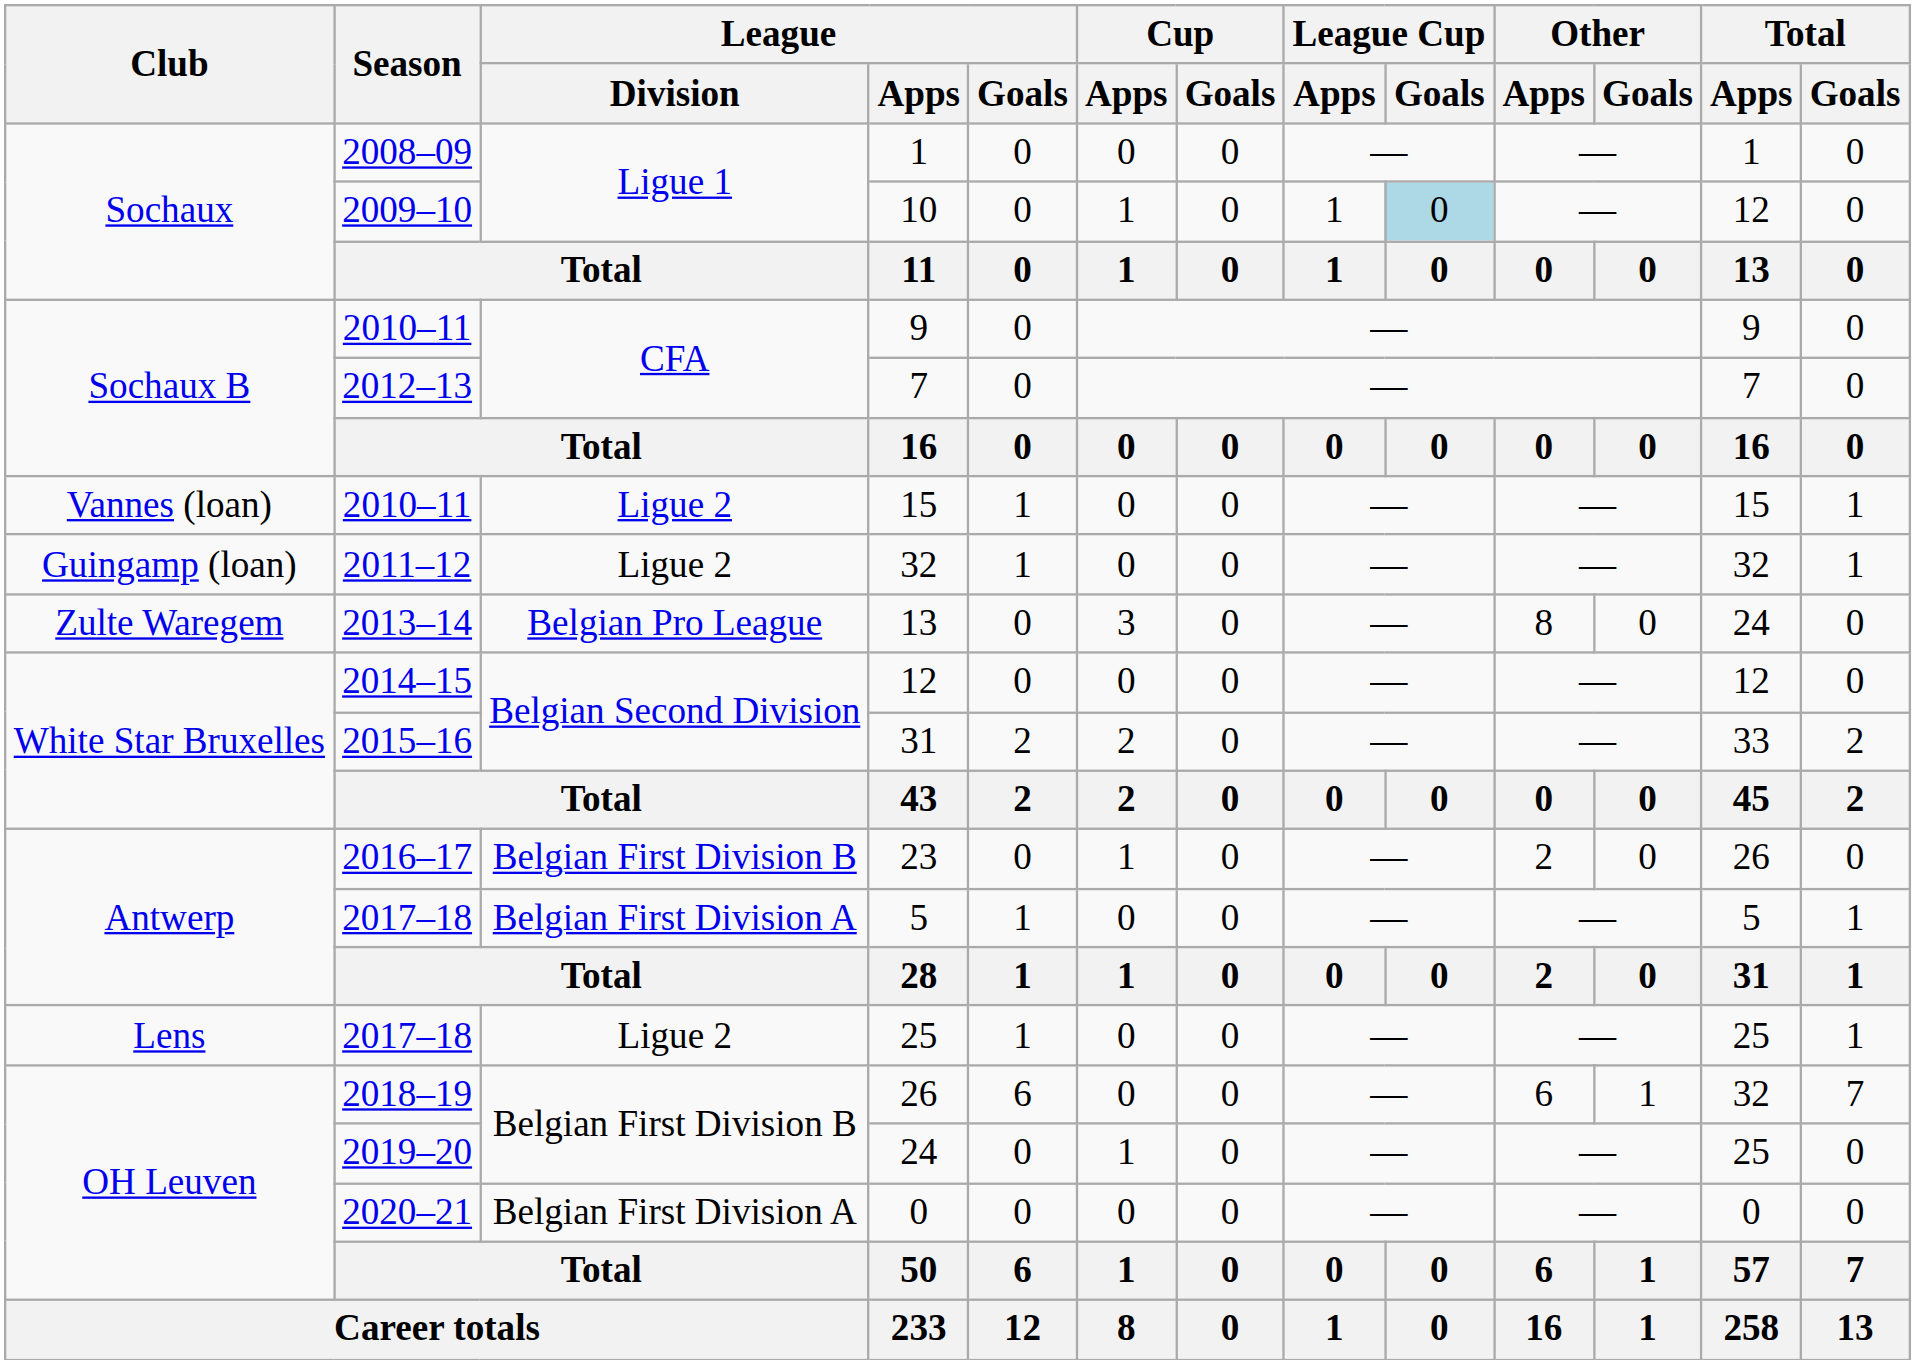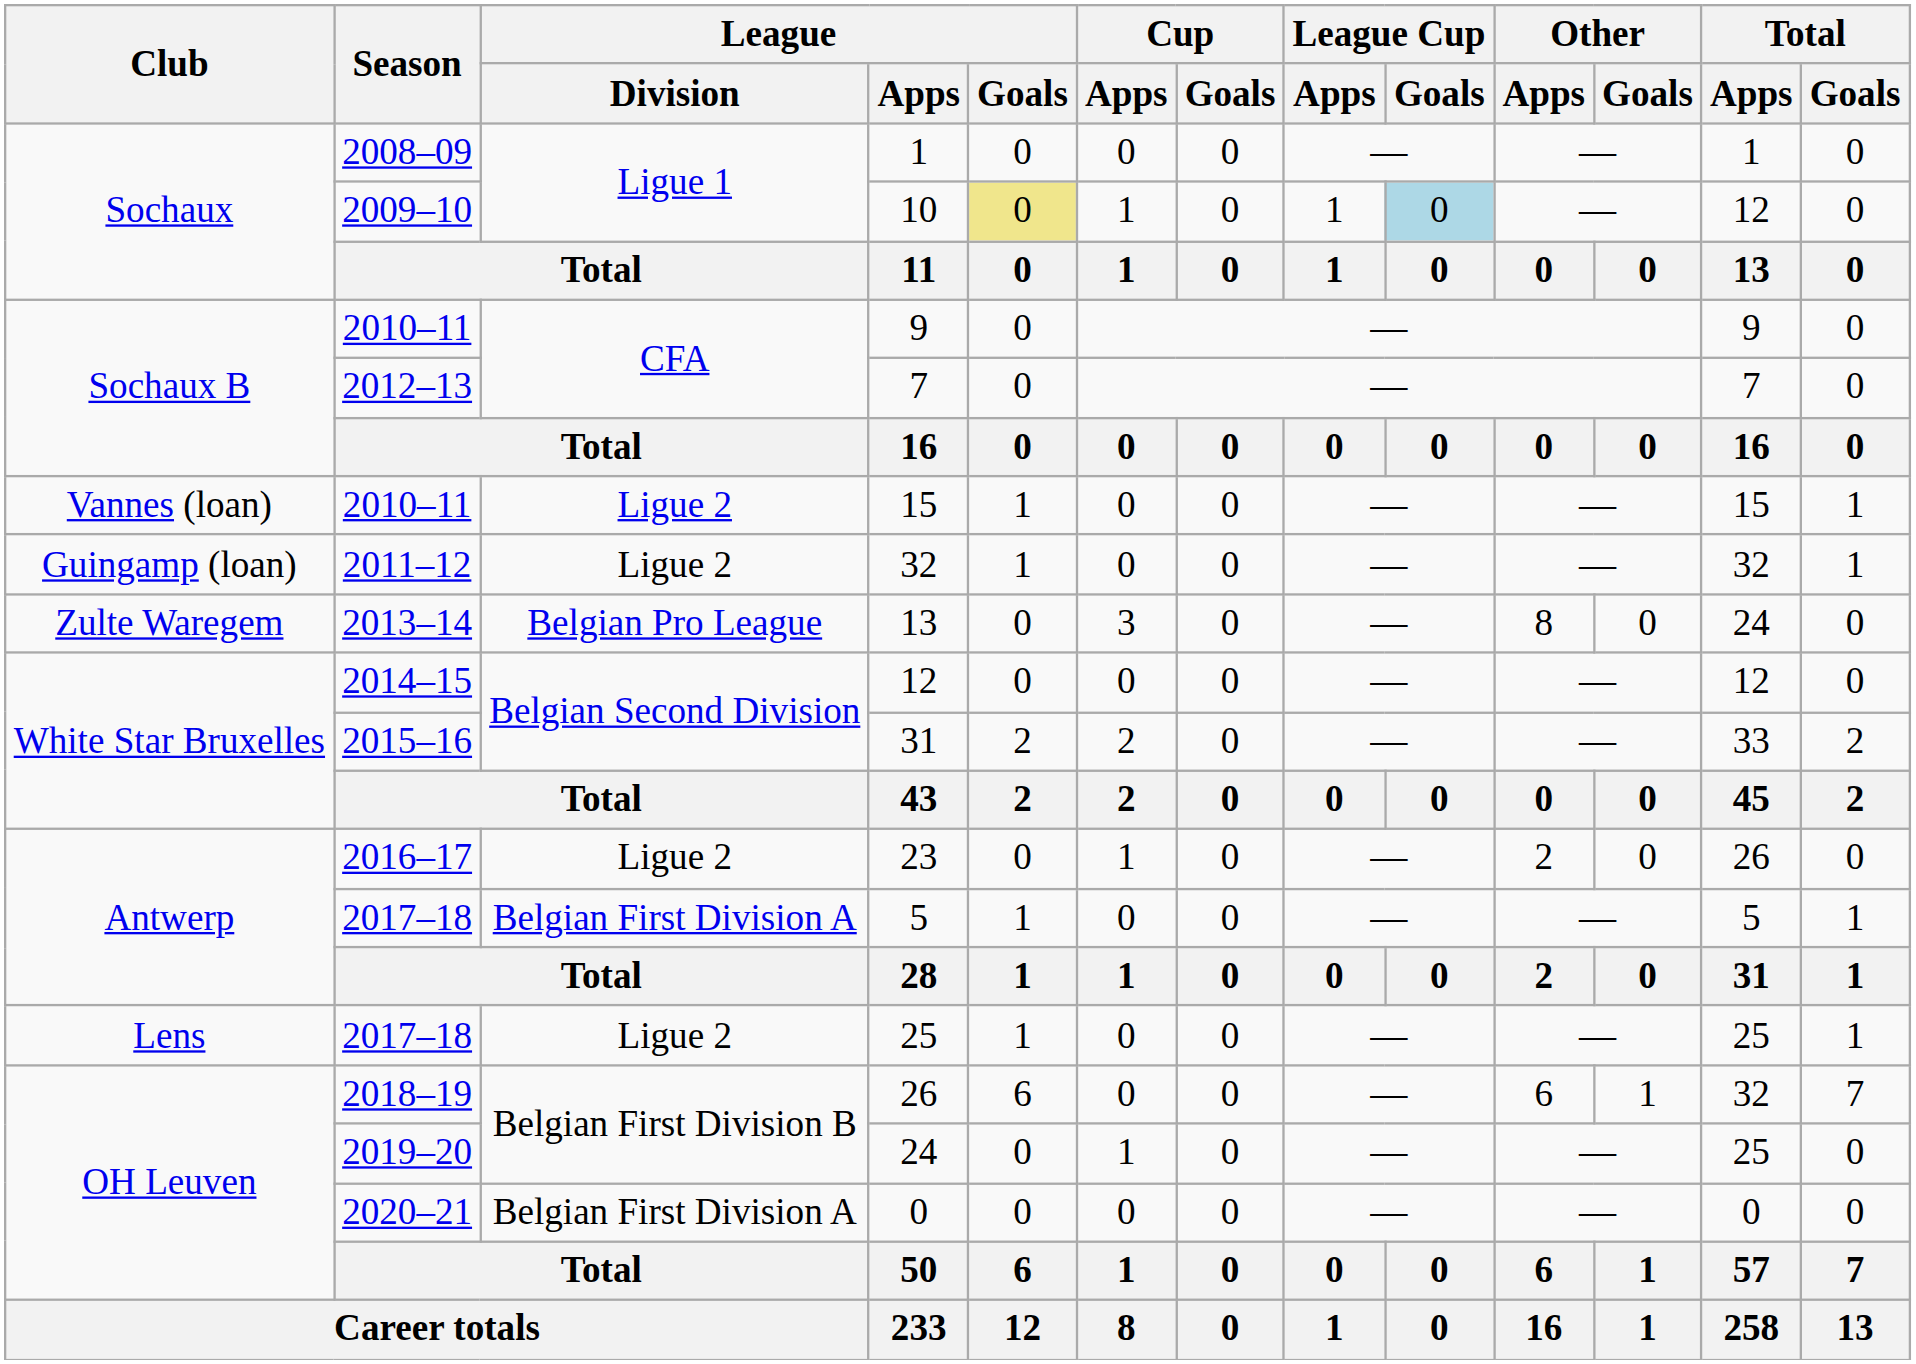 <table class="wikitable" style="text-align: center">
 <tr>
 <th rowspan="2">Club</th>
 <th rowspan="2">Season</th>
 <th colspan="3">League</th>
 <th colspan="2">Cup</th>
 <th colspan="2">League Cup</th>
 <th colspan="2">Other</th>
 <th colspan="2">Total</th>
 </tr>
 <tr>
 <th>Division</th>
 <th>Apps</th>
 <th>Goals</th>
 <th>Apps</th>
 <th>Goals</th>
 <th>Apps</th>
 <th>Goals</th>
 <th>Apps</th>
 <th>Goals</th>
 <th>Apps</th>
 <th>Goals</th>
 </tr>
 <tr>
 <td rowspan="3"><a href='#'>Sochaux</a></td>
 <td><a href='#'>2008–09</a></td>
 <td rowspan="2"><a href='#'>Ligue 1</a></td>
 <td>1</td>
 <td>0</td>
 <td>0</td>
 <td>0</td>
 <td colspan="2">—</td>
 <td colspan="2">—</td>
 <td>1</td>
 <td>0</td>
 </tr>
 <tr>
 <td><a href='#'>2009–10</a></td>
 <td>10</td>
-<td>0</td>
+<td style="background: khaki;">0</td>
 <td>1</td>
 <td>0</td>
 <td>1</td>
 <td style="background: lightblue;">0</td>
 <td colspan="2">—</td>
 <td>12</td>
 <td>0</td>
 </tr>
 <tr>
 <th colspan="2">Total</th>
 <th>11</th>
 <th>0</th>
 <th>1</th>
 <th>0</th>
 <th>1</th>
 <th>0</th>
 <th>0</th>
 <th>0</th>
 <th>13</th>
 <th>0</th>
 </tr>
 <tr>
 <td rowspan="3"><a href='#'>Sochaux B</a></td>
 <td><a href='#'>2010–11</a></td>
 <td rowspan="2"><a href='#'>CFA</a></td>
 <td>9</td>
 <td>0</td>
 <td colspan=6>—</td>
 <td>9</td>
 <td>0</td>
 </tr>
 <tr>
 <td><a href='#'>2012–13</a></td>
 <td>7</td>
 <td>0</td>
 <td colspan=6>—</td>
 <td>7</td>
 <td>0</td>
 </tr>
 <tr>
 <th colspan="2">Total</th>
 <th>16</th>
 <th>0</th>
 <th>0</th>
 <th>0</th>
 <th>0</th>
 <th>0</th>
 <th>0</th>
 <th>0</th>
 <th>16</th>
 <th>0</th>
 </tr>
 <tr>
 <td><a href='#'>Vannes</a> (loan)</td>
 <td><a href='#'>2010–11</a></td>
 <td><a href='#'>Ligue 2</a></td>
 <td>15</td>
 <td>1</td>
 <td>0</td>
 <td>0</td>
 <td colspan="2">—</td>
 <td colspan="2">—</td>
 <td>15</td>
 <td>1</td>
 </tr>
 <tr>
 <td><a href='#'>Guingamp</a> (loan)</td>
 <td><a href='#'>2011–12</a></td>
 <td>Ligue 2</td>
 <td>32</td>
 <td>1</td>
 <td>0</td>
 <td>0</td>
 <td colspan="2">—</td>
 <td colspan="2">—</td>
 <td>32</td>
 <td>1</td>
 </tr>
 <tr>
 <td><a href='#'>Zulte Waregem</a></td>
 <td><a href='#'>2013–14</a></td>
 <td><a href='#'>Belgian Pro League</a></td>
 <td>13</td>
 <td>0</td>
 <td>3</td>
 <td>0</td>
 <td colspan="2">—</td>
 <td>8</td>
 <td>0</td>
 <td>24</td>
 <td>0</td>
 </tr>
 <tr>
 <td rowspan="3"><a href='#'>White Star Bruxelles</a></td>
 <td><a href='#'>2014–15</a></td>
 <td rowspan="2"><a href='#'>Belgian Second Division</a></td>
 <td>12</td>
 <td>0</td>
 <td>0</td>
 <td>0</td>
 <td colspan="2">—</td>
 <td colspan="2">—</td>
 <td>12</td>
 <td>0</td>
 </tr>
 <tr>
 <td><a href='#'>2015–16</a></td>
 <td>31</td>
 <td>2</td>
 <td>2</td>
 <td>0</td>
 <td colspan="2">—</td>
 <td colspan="2">—</td>
 <td>33</td>
 <td>2</td>
 </tr>
 <tr>
 <th colspan="2">Total</th>
 <th>43</th>
 <th>2</th>
 <th>2</th>
 <th>0</th>
 <th>0</th>
 <th>0</th>
 <th>0</th>
 <th>0</th>
 <th>45</th>
 <th>2</th>
 </tr>
 <tr>
 <td rowspan="3"><a href='#'>Antwerp</a></td>
 <td><a href='#'>2016–17</a></td>
-<td><a href='#'>Belgian First Division B</a></td>
+<td>Ligue 2</td>
 <td>23</td>
 <td>0</td>
 <td>1</td>
 <td>0</td>
 <td colspan="2">—</td>
 <td>2</td>
 <td>0</td>
 <td>26</td>
 <td>0</td>
 </tr>
 <tr>
 <td><a href='#'>2017–18</a></td>
 <td><a href='#'>Belgian First Division A</a></td>
 <td>5</td>
 <td>1</td>
 <td>0</td>
 <td>0</td>
 <td colspan="2">—</td>
 <td colspan="2">—</td>
 <td>5</td>
 <td>1</td>
 </tr>
 <tr>
 <th colspan="2">Total</th>
 <th>28</th>
 <th>1</th>
 <th>1</th>
 <th>0</th>
 <th>0</th>
 <th>0</th>
 <th>2</th>
 <th>0</th>
 <th>31</th>
 <th>1</th>
 </tr>
 <tr>
 <td><a href='#'>Lens</a></td>
 <td><a href='#'>2017–18</a></td>
 <td>Ligue 2</td>
 <td>25</td>
 <td>1</td>
 <td>0</td>
 <td>0</td>
 <td colspan="2">—</td>
 <td colspan="2">—</td>
 <td>25</td>
 <td>1</td>
 </tr>
 <tr>
 <td rowspan="4"><a href='#'>OH Leuven</a></td>
 <td><a href='#'>2018–19</a></td>
 <td rowspan="2">Belgian First Division B</td>
 <td>26</td>
 <td>6</td>
 <td>0</td>
 <td>0</td>
 <td colspan="2">—</td>
 <td>6</td>
 <td>1</td>
 <td>32</td>
 <td>7</td>
 </tr>
 <tr>
 <td><a href='#'>2019–20</a></td>
 <td>24</td>
 <td>0</td>
 <td>1</td>
 <td>0</td>
 <td colspan="2">—</td>
 <td colspan="2">—</td>
 <td>25</td>
 <td>0</td>
 </tr>
 <tr>
 <td><a href='#'>2020–21</a></td>
 <td>Belgian First Division A</td>
 <td>0</td>
 <td>0</td>
 <td>0</td>
 <td>0</td>
 <td colspan="2">—</td>
 <td colspan="2">—</td>
 <td>0</td>
 <td>0</td>
 </tr>
 <tr>
 <th colspan="2">Total</th>
 <th>50</th>
 <th>6</th>
 <th>1</th>
 <th>0</th>
 <th>0</th>
 <th>0</th>
 <th>6</th>
 <th>1</th>
 <th>57</th>
 <th>7</th>
 </tr>
 <tr>
 <th colspan="3">Career totals</th>
 <th>233</th>
 <th>12</th>
 <th>8</th>
 <th>0</th>
 <th>1</th>
 <th>0</th>
 <th>16</th>
 <th>1</th>
 <th>258</th>
 <th>13</th>
 </tr>
 </table>
